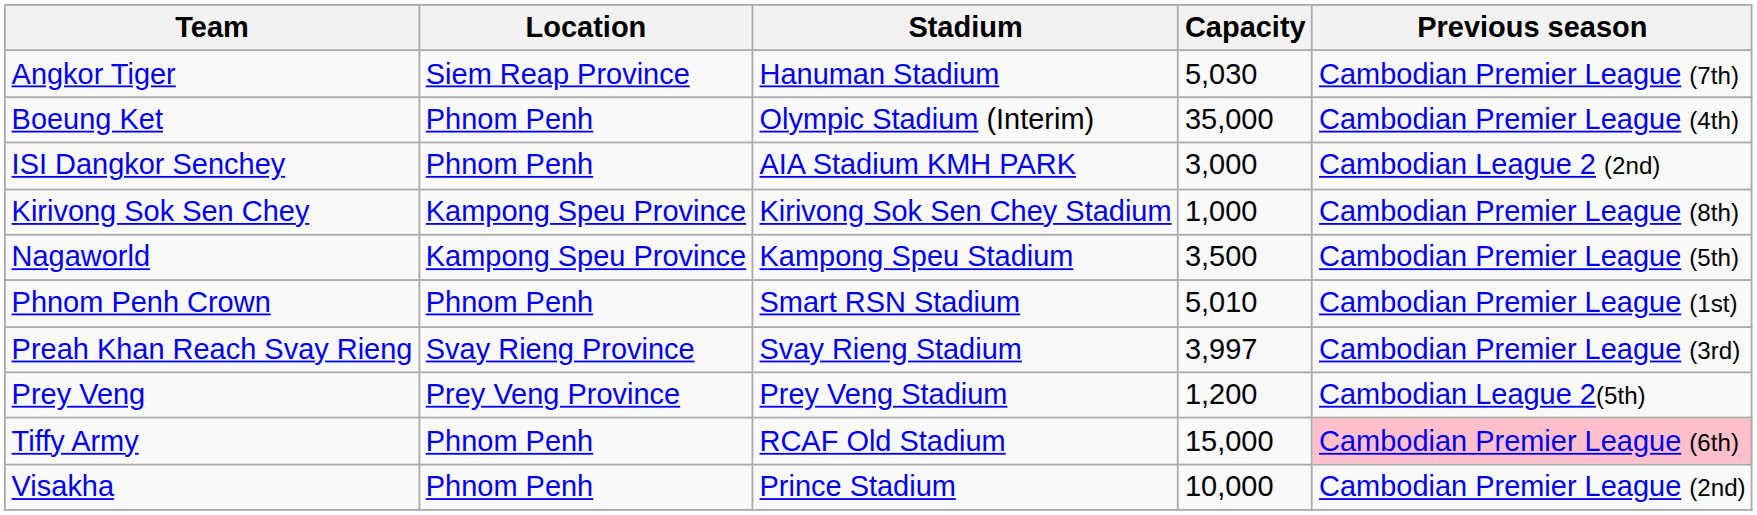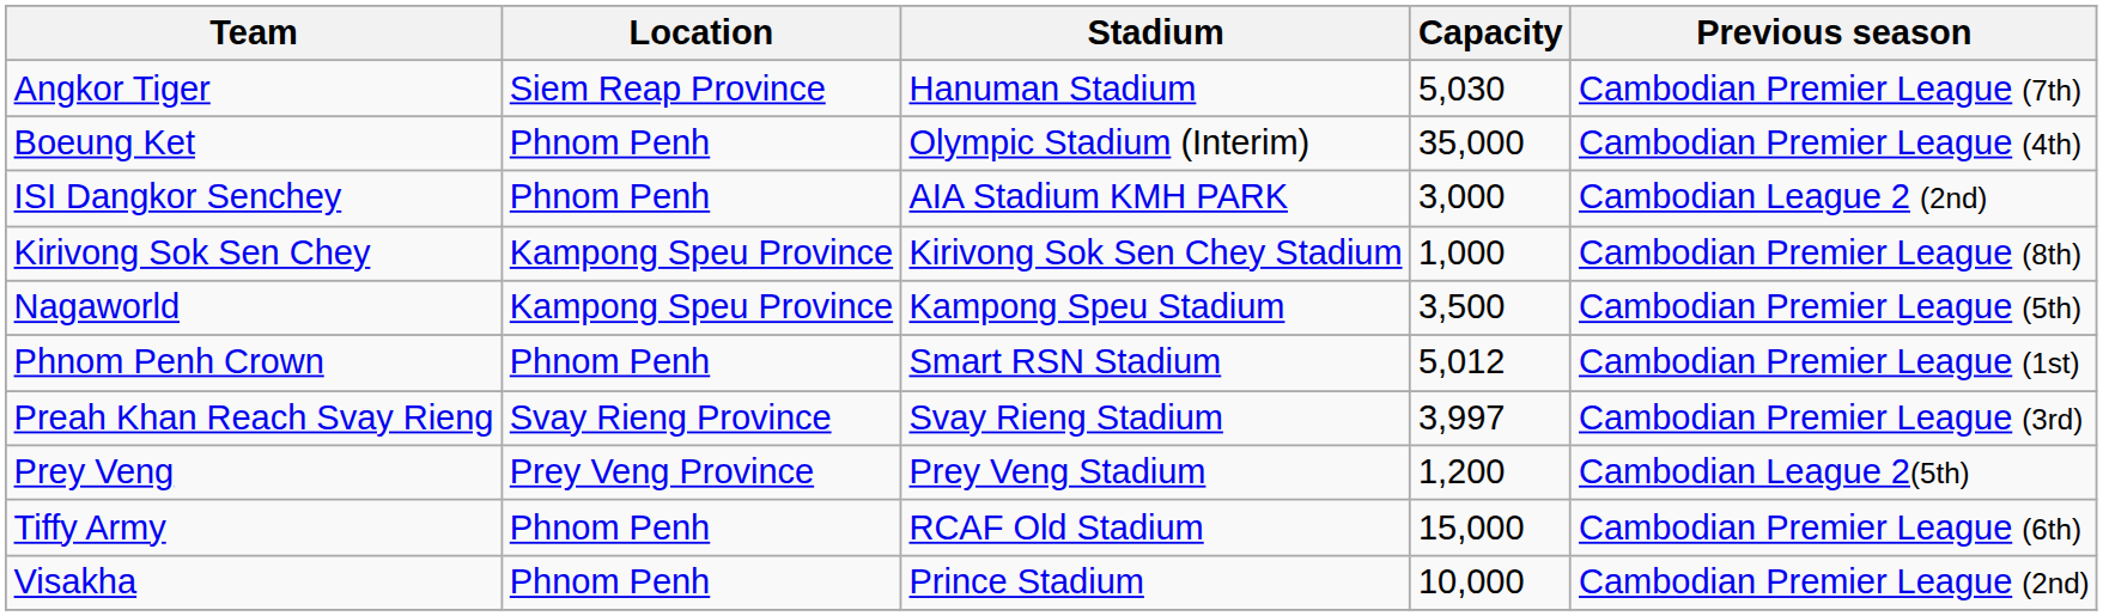 <table class="wikitable sortable" style="align-left">
 <tr>
 <th>Team</th>
 <th>Location</th>
 <th>Stadium</th>
 <th>Capacity</th>
 <th>Previous season</th>
 </tr>
 <tr>
 <td><a href='#'>Angkor Tiger</a></td>
 <td><a href='#'>Siem Reap Province</a></td>
 <td><a href='#'>Hanuman Stadium</a></td>
 <td>5,030</td>
 <td><a href='#'>Cambodian Premier League</a> <small>(7th)</small></td>
 </tr>
 <tr>
 <td><a href='#'>Boeung Ket</a></td>
 <td><a href='#'>Phnom Penh</a></td>
 <td><a href='#'>Olympic Stadium</a> (Interim)</td>
 <td>35,000</td>
 <td><a href='#'>Cambodian Premier League</a> <small>(4th)</small></td>
 </tr>
 <tr>
 <td><a href='#'>ISI Dangkor Senchey</a></td>
 <td><a href='#'>Phnom Penh</a></td>
 <td><a href='#'>AIA Stadium KMH PARK</a></td>
 <td>3,000</td>
 <td><a href='#'>Cambodian League 2</a> <small>(2nd)</small></td>
 </tr>
 <tr>
 <td><a href='#'>Kirivong Sok Sen Chey</a></td>
 <td><a href='#'>Kampong Speu Province</a></td>
 <td><a href='#'>Kirivong Sok Sen Chey Stadium</a></td>
 <td>1,000</td>
 <td><a href='#'>Cambodian Premier League</a> <small>(8th)</small></td>
 </tr>
 <tr>
 <td><a href='#'>Nagaworld</a></td>
 <td><a href='#'>Kampong Speu Province</a></td>
 <td><a href='#'>Kampong Speu Stadium</a></td>
 <td>3,500</td>
 <td><a href='#'>Cambodian Premier League</a> <small>(5th)</small></td>
 </tr>
 <tr>
 <td><a href='#'>Phnom Penh Crown</a></td>
 <td><a href='#'>Phnom Penh</a></td>
 <td><a href='#'>Smart RSN Stadium</a></td>
-<td>5,010</td>
+<td>5,012</td>
 <td><a href='#'>Cambodian Premier League</a> <small>(1st)</small></td>
 </tr>
 <tr>
 <td><a href='#'>Preah Khan Reach Svay Rieng</a></td>
 <td><a href='#'>Svay Rieng Province</a></td>
 <td><a href='#'>Svay Rieng Stadium</a></td>
 <td>3,997</td>
 <td><a href='#'>Cambodian Premier League</a> <small>(3rd)</small></td>
 </tr>
 <tr>
 <td><a href='#'>Prey Veng</a></td>
 <td><a href='#'>Prey Veng Province</a></td>
 <td><a href='#'>Prey Veng Stadium</a></td>
 <td>1,200</td>
 <td><a href='#'>Cambodian League 2</a><small>(5th)</small></td>
 </tr>
 <tr>
 <td><a href='#'>Tiffy Army</a></td>
 <td><a href='#'>Phnom Penh</a></td>
 <td><a href='#'>RCAF Old Stadium</a></td>
 <td>15,000</td>
-<td style="background: pink;"><a href='#'>Cambodian Premier League</a> <small>(6th)</small></td>
+<td><a href='#'>Cambodian Premier League</a> <small>(6th)</small></td>
 </tr>
 <tr>
 <td><a href='#'>Visakha</a></td>
 <td><a href='#'>Phnom Penh</a></td>
 <td><a href='#'>Prince Stadium</a></td>
 <td>10,000</td>
 <td><a href='#'>Cambodian Premier League</a> <small>(2nd)</small></td>
 </tr>
 </table>
